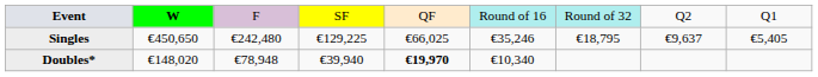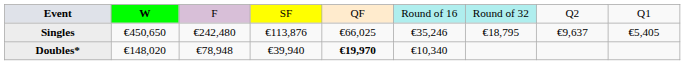 <table class=wikitable style=font-size:90%;text-align:center>
 <tr>
 <td style="width:130px; background:#dfe2e9;"><strong>Event</strong></td>
 <td style="width:80px; background:lime;"><strong>W</strong></td>
 <td style="width:85px; background:thistle;">F</td>
 <td style="width:85px; background:#ff0;">SF</td>
 <td style="width:85px; background:#ffebcd;">QF</td>
 <td style="width:85px; background:#afeeee;">Round of 16</td>
 <td style="width:85px; background:#afeeee;">Round of 32</td>
 <td width=85>Q2</td>
 <td width=85>Q1</td>
 </tr>
 <tr>
 <td style="background:#ededed;"><strong>Singles</strong></td>
 <td>€450,650</td>
 <td>€242,480</td>
-<td>€129,225</td>
+<td>€113,876</td>
 <td>€66,025</td>
 <td>€35,246</td>
 <td>€18,795</td>
 <td>€9,637</td>
 <td>€5,405</td>
 </tr>
 <tr>
 <td style="background:#ededed;"><strong>Doubles*</strong></td>
 <td>€148,020</td>
 <td>€78,948</td>
 <td>€39,940</td>
 <td><strong>€19,970</strong></td>
 <td>€10,340</td>
 <td></td>
 <td></td>
 <td></td>
 </tr>
 </table>
